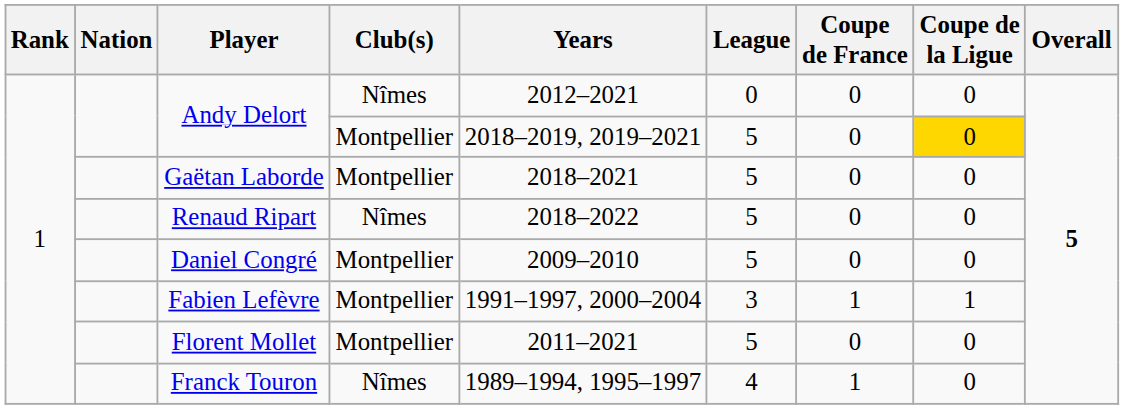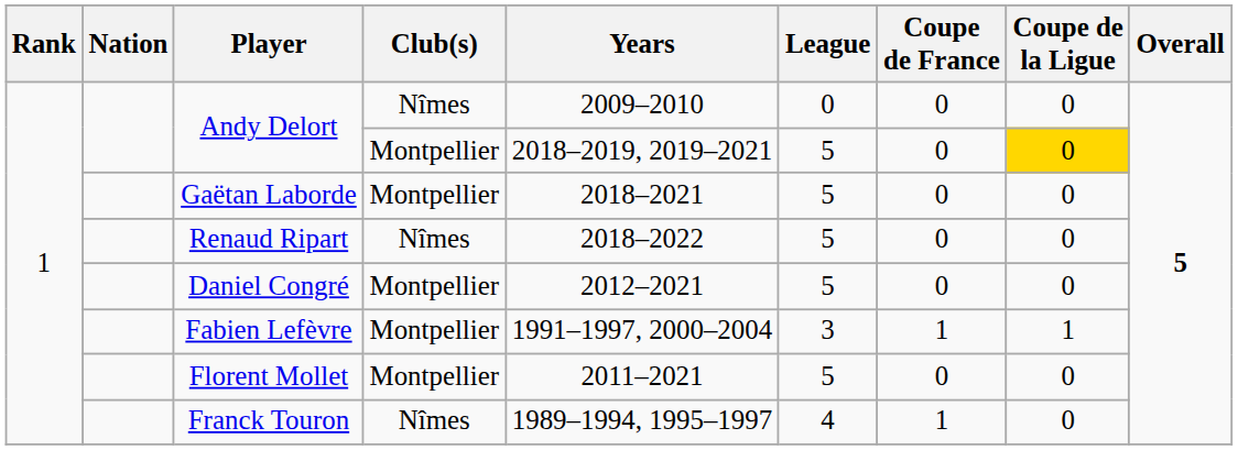 <table class="wikitable sortable" style="text-align:center; margin-left:1em; font-size:85%;">
 <tr>
 <th>Rank</th>
 <th>Nation</th>
 <th>Player</th>
 <th>Club(s)</th>
 <th>Years</th>
 <th>League</th>
 <th>Coupe<br> de France</th>
 <th>Coupe de<br>la Ligue</th>
 <th>Overall</th>
 </tr>
 <tr>
 <td rowspan=8>1</td>
 <td rowspan=2></td>
 <td rowspan=2><a href='#'>Andy Delort</a></td>
 <td>Nîmes</td>
-<td>2012–2021</td>
+<td>2009–2010</td>
 <td>0</td>
 <td>0</td>
 <td>0</td>
 <td rowspan=8><strong>5</strong></td>
 </tr>
 <tr>
 <td>Montpellier</td>
 <td>2018–2019, 2019–2021</td>
 <td>5</td>
 <td>0</td>
 <td style="background: gold;">0</td>
 </tr>
 <tr>
 <td></td>
 <td><a href='#'>Gaëtan Laborde</a></td>
 <td>Montpellier</td>
 <td>2018–2021</td>
 <td>5</td>
 <td>0</td>
 <td>0</td>
 </tr>
 <tr>
 <td></td>
 <td><a href='#'>Renaud Ripart</a></td>
 <td>Nîmes</td>
 <td>2018–2022</td>
 <td>5</td>
 <td>0</td>
 <td>0</td>
 </tr>
 <tr>
 <td></td>
 <td><a href='#'>Daniel Congré</a></td>
 <td>Montpellier</td>
-<td>2009–2010</td>
+<td>2012–2021</td>
 <td>5</td>
 <td>0</td>
 <td>0</td>
 </tr>
 <tr>
 <td></td>
 <td><a href='#'>Fabien Lefèvre</a></td>
 <td>Montpellier</td>
 <td>1991–1997, 2000–2004</td>
 <td>3</td>
 <td>1</td>
 <td>1</td>
 </tr>
 <tr>
 <td></td>
 <td><a href='#'>Florent Mollet</a></td>
 <td>Montpellier</td>
 <td>2011–2021</td>
 <td>5</td>
 <td>0</td>
 <td>0</td>
 </tr>
 <tr>
 <td></td>
 <td><a href='#'>Franck Touron</a></td>
 <td>Nîmes</td>
 <td>1989–1994, 1995–1997</td>
 <td>4</td>
 <td>1</td>
 <td>0</td>
 </tr>
 </table>
